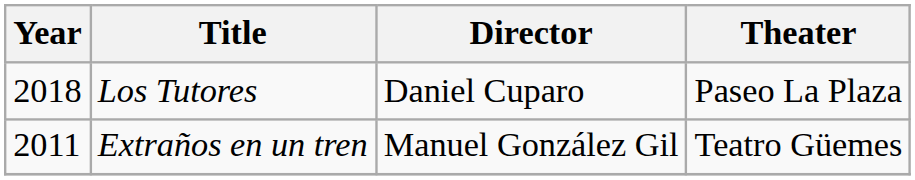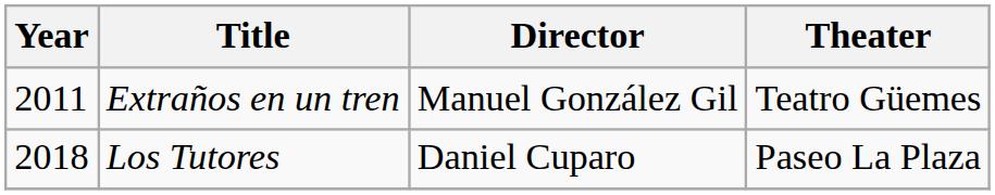 <table class="wikitable" style="font-size: 90%;">
 <tr>
 <th>Year</th>
 <th>Title</th>
 <th>Director</th>
 <th>Theater</th>
 </tr>
 <tr>
+<td>2011</td>
+<td><em>Extraños en un tren</em></td>
+<td>Manuel González Gil</td>
+<td>Teatro Güemes</td>
+</tr>
+<tr>
 <td>2018</td>
 <td><em>Los Tutores</em></td>
 <td>Daniel Cuparo</td>
 <td>Paseo La Plaza</td>
 </tr>
 <tr>
-<td>2011</td>
-<td><em>Extraños en un tren</em></td>
-<td>Manuel González Gil</td>
-<td>Teatro Güemes</td>
-</tr>
-<tr>
 </tr>
 </table>
